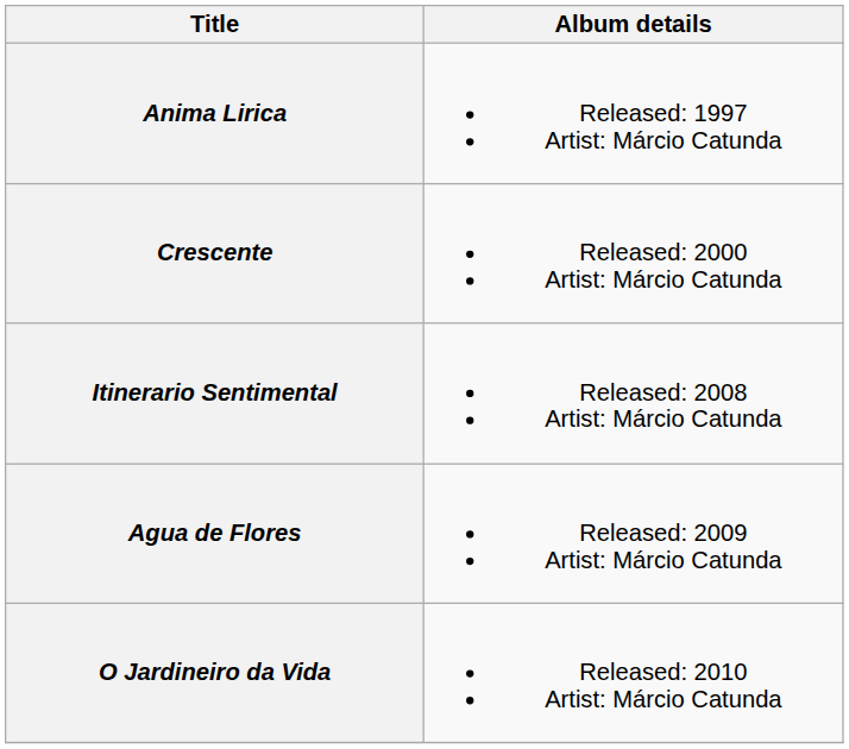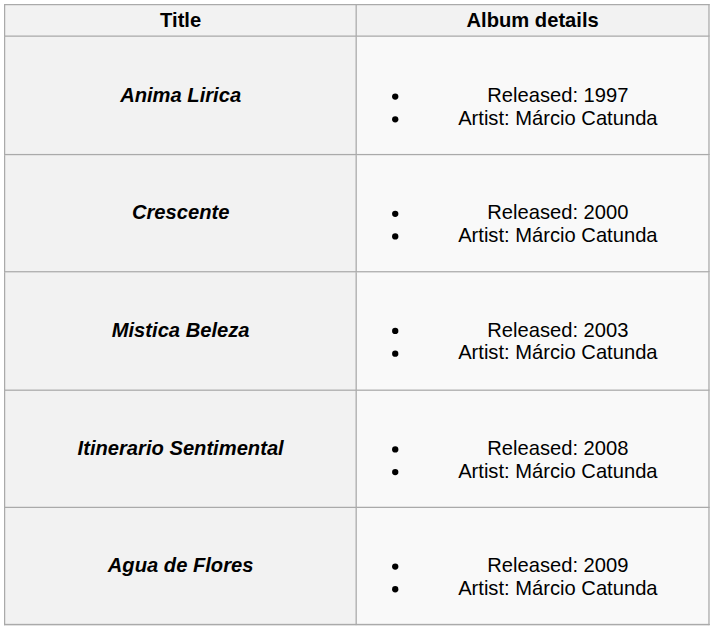 <table class="wikitable plainrowheaders" style="text-align:center;">
 <tr>
 <th scope="col" style="width:17em;">Title</th>
 <th scope="col" style="width:17em;">Album details</th>
 </tr>
 <tr>
 <th scope="row"><em>Anima Lirica</em></th>
 <td><br><ul><li>Released: 1997</li><li>Artist: Márcio Catunda</li></ul></td>
 </tr>
 <tr>
 <th scope="row"><em>Crescente</em></th>
 <td><br><ul><li>Released: 2000</li><li>Artist: Márcio Catunda</li></ul></td>
 </tr>
 <tr>
+<th scope="row"><em>Mistica Beleza</em></th>
+<td><br><ul><li>Released: 2003</li><li>Artist: Márcio Catunda</li></ul></td>
+</tr>
+<tr>
 <th scope="row"><em>Itinerario Sentimental</em></th>
 <td><br><ul><li>Released: 2008</li><li>Artist: Márcio Catunda</li></ul></td>
 </tr>
 <tr>
 <th scope="row"><em>Agua de Flores</em></th>
 <td><br><ul><li>Released: 2009</li><li>Artist: Márcio Catunda</li></ul></td>
 </tr>
 <tr>
-<th scope="row"><em>O Jardineiro da Vida</em></th>
-<td><br><ul><li>Released: 2010</li><li>Artist: Márcio Catunda</li></ul></td>
-</tr>
-<tr>
 </tr>
 </table>
